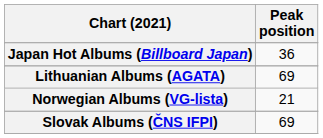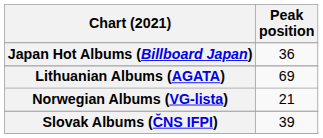 <table class="wikitable sortable plainrowheaders" style="text-align:center">
 <tr>
 <th scope="col">Chart (2021)</th>
 <th scope="col">Peak<br>position</th>
 </tr>
 <tr>
 </tr>
 <tr>
 </tr>
 <tr>
 </tr>
 <tr>
 </tr>
 <tr>
 </tr>
 <tr>
 </tr>
 <tr>
 </tr>
 <tr>
 </tr>
 <tr>
 </tr>
 <tr>
 </tr>
 <tr>
 <th scope="row">Japan Hot Albums (<em><a href='#'>Billboard Japan</a></em>)</th>
 <td>36</td>
 </tr>
 <tr>
 </tr>
 <tr>
 <th scope="row">Lithuanian Albums (<a href='#'>AGATA</a>)</th>
 <td>69</td>
 </tr>
 <tr>
 <th scope="row">Norwegian Albums (<a href='#'>VG-lista</a>)</th>
 <td>21</td>
 </tr>
 <tr>
 </tr>
 <tr>
 </tr>
 <tr>
 <th scope="row">Slovak Albums (<a href='#'>ČNS IFPI</a>)</th>
-<td>69</td>
+<td>39</td>
 </tr>
 <tr>
 </tr>
 <tr>
 </tr>
 <tr>
 </tr>
 <tr>
 </tr>
 <tr>
 </tr>
 </table>
